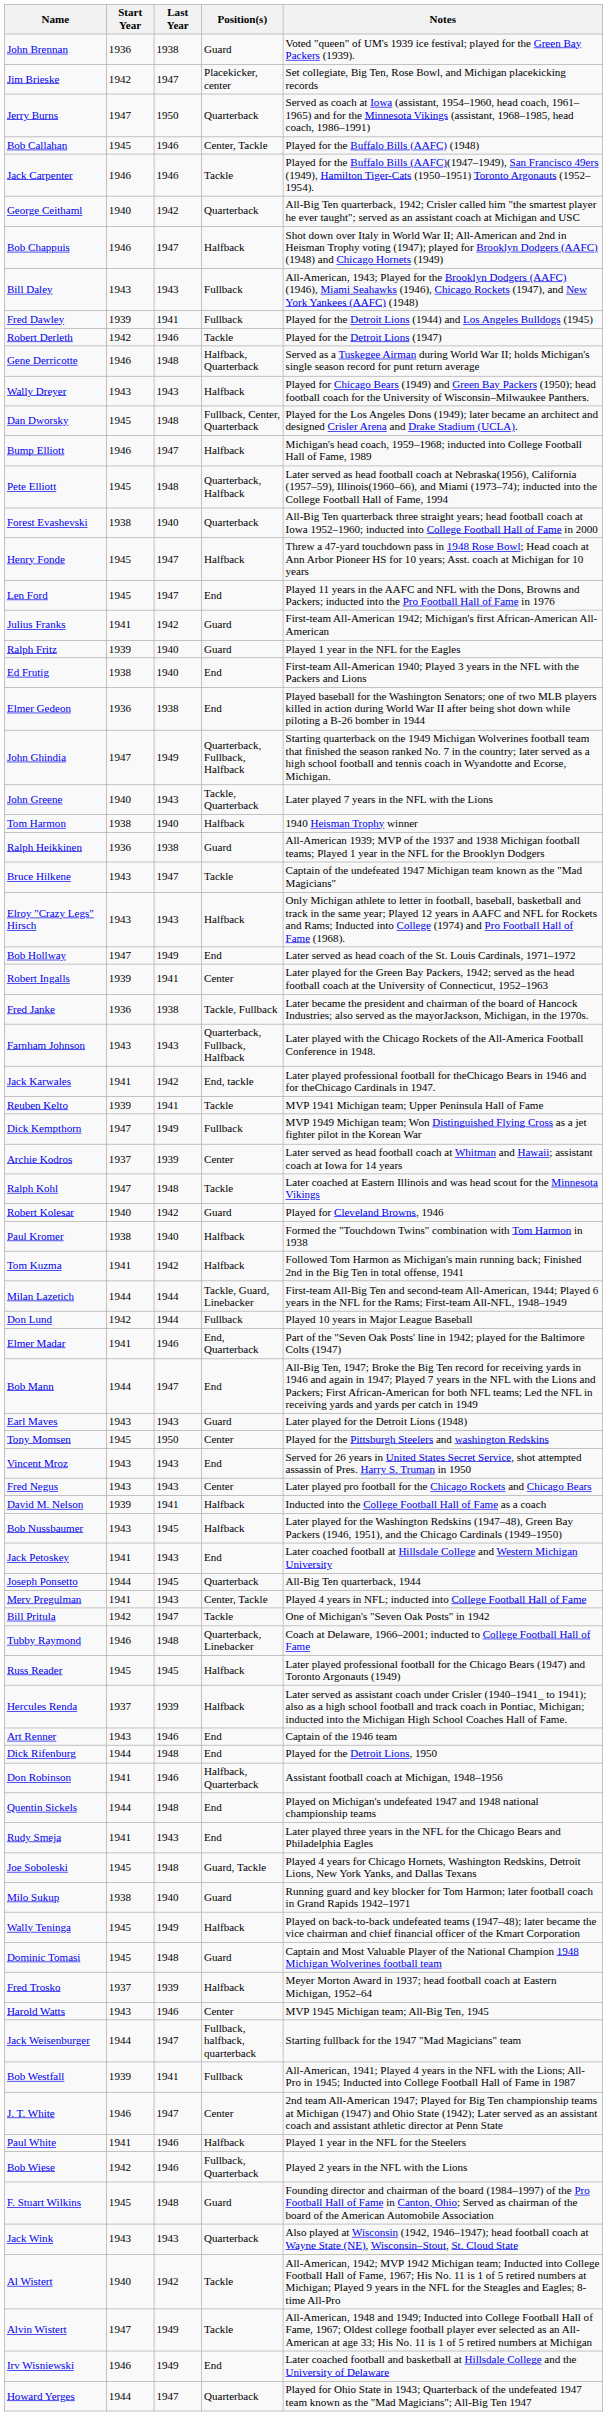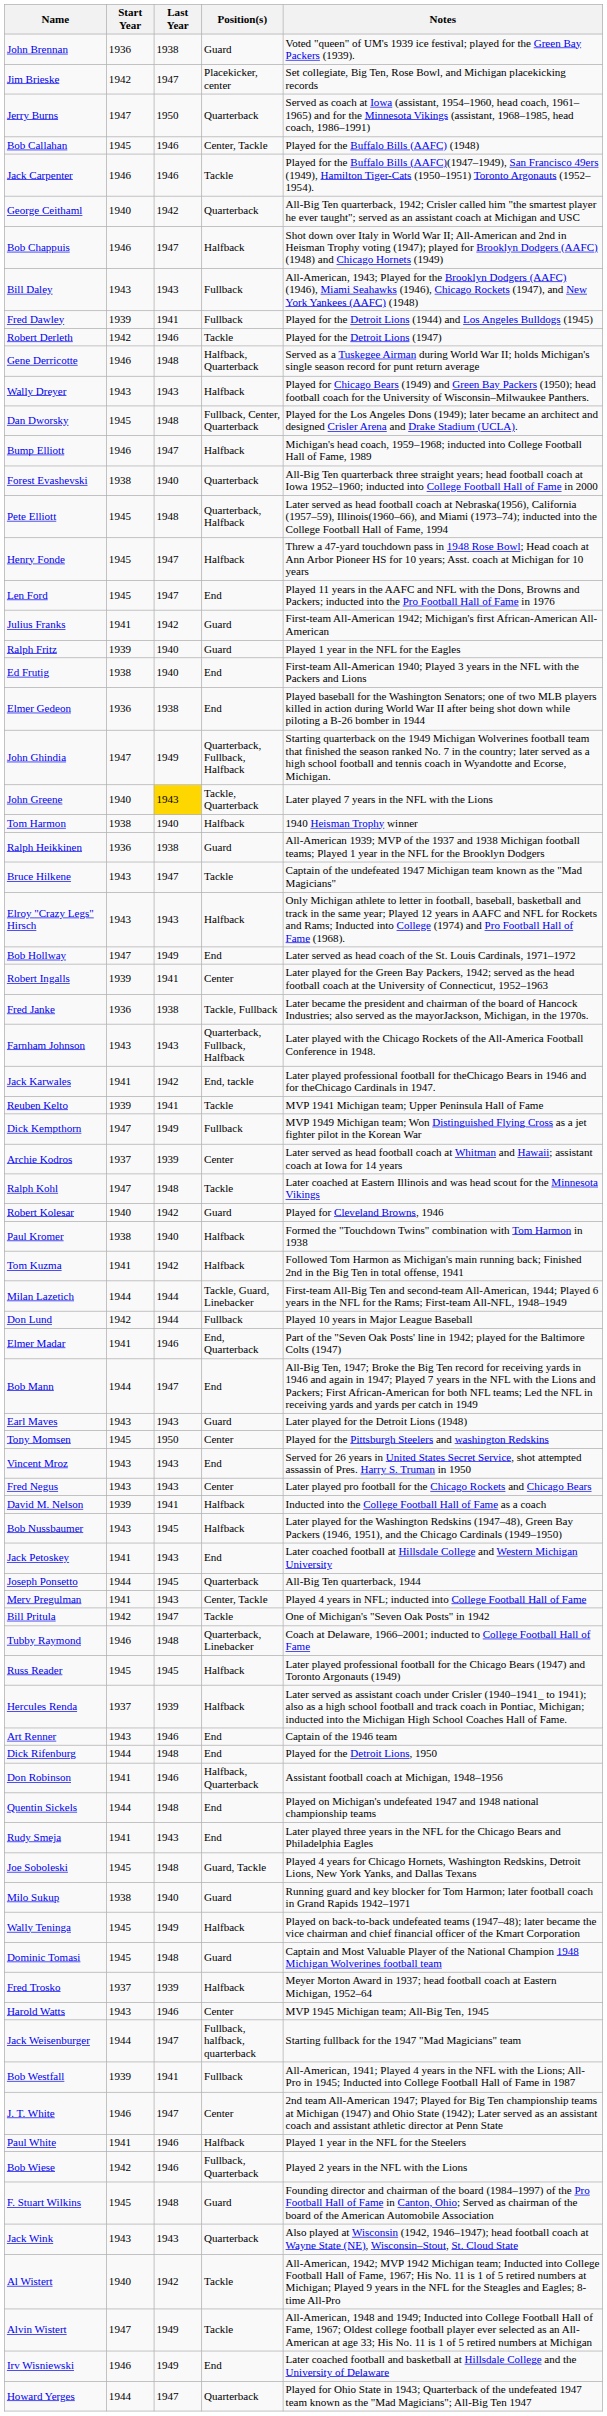 <table class="wikitable sortable">
 <tr>
 <th bgcolor="#F8E616" width="15%">Name</th>
 <th bgcolor="#F8E616" width="7%">Start Year</th>
 <th bgcolor="#F8E616" width="7%">Last Year</th>
 <th bgcolor="#F8E616" width="12%">Position(s)</th>
 <th bgcolor="#F8E616" width="47%" class="unsortable">Notes</th>
 </tr>
 <tr>
 <td><a href='#'>John Brennan</a></td>
 <td>1936</td>
 <td>1938</td>
 <td>Guard</td>
 <td>Voted "queen" of UM's 1939 ice festival; played for the <a href='#'>Green Bay Packers</a> (1939).</td>
 </tr>
 <tr>
 <td><a href='#'>Jim Brieske</a></td>
 <td>1942</td>
 <td>1947</td>
 <td>Placekicker, center</td>
 <td>Set collegiate, Big Ten, Rose Bowl, and Michigan placekicking records</td>
 </tr>
 <tr>
 <td><a href='#'>Jerry Burns</a></td>
 <td>1947</td>
 <td>1950</td>
 <td>Quarterback</td>
 <td>Served as coach at <a href='#'>Iowa</a> (assistant, 1954–1960, head coach, 1961–1965) and for the <a href='#'>Minnesota Vikings</a> (assistant, 1968–1985, head coach, 1986–1991)</td>
 </tr>
 <tr>
 <td><a href='#'>Bob Callahan</a></td>
 <td>1945</td>
 <td>1946</td>
 <td>Center, Tackle</td>
 <td>Played for the <a href='#'>Buffalo Bills (AAFC)</a> (1948)</td>
 </tr>
 <tr>
 <td><a href='#'>Jack Carpenter</a></td>
 <td>1946</td>
 <td>1946</td>
 <td>Tackle</td>
 <td>Played for the <a href='#'>Buffalo Bills (AAFC)</a>(1947–1949), <a href='#'>San Francisco 49ers</a> (1949), <a href='#'>Hamilton Tiger-Cats</a> (1950–1951) <a href='#'>Toronto Argonauts</a> (1952–1954).</td>
 </tr>
 <tr>
 <td><a href='#'>George Ceithaml</a></td>
 <td>1940</td>
 <td>1942</td>
 <td>Quarterback</td>
 <td>All-Big Ten quarterback, 1942; Crisler called him "the smartest player he ever taught"; served as an assistant coach at Michigan and USC</td>
 </tr>
 <tr>
 <td><a href='#'>Bob Chappuis</a></td>
 <td>1946</td>
 <td>1947</td>
 <td>Halfback</td>
 <td>Shot down over Italy in World War II; All-American and 2nd in Heisman Trophy voting (1947); played for <a href='#'>Brooklyn Dodgers (AAFC)</a> (1948) and <a href='#'>Chicago Hornets</a> (1949)</td>
 </tr>
 <tr>
 <td><a href='#'>Bill Daley</a></td>
 <td>1943</td>
 <td>1943</td>
 <td>Fullback</td>
 <td>All-American, 1943; Played for the <a href='#'>Brooklyn Dodgers (AAFC)</a> (1946), <a href='#'>Miami Seahawks</a> (1946), <a href='#'>Chicago Rockets</a> (1947), and <a href='#'>New York Yankees (AAFC)</a> (1948)</td>
 </tr>
 <tr>
 <td><a href='#'>Fred Dawley</a></td>
 <td>1939</td>
 <td>1941</td>
 <td>Fullback</td>
 <td>Played for the <a href='#'>Detroit Lions</a> (1944) and <a href='#'>Los Angeles Bulldogs</a> (1945)</td>
 </tr>
 <tr>
 <td><a href='#'>Robert Derleth</a></td>
 <td>1942</td>
 <td>1946</td>
 <td>Tackle</td>
 <td>Played for the <a href='#'>Detroit Lions</a> (1947)</td>
 </tr>
 <tr>
 <td><a href='#'>Gene Derricotte</a></td>
 <td>1946</td>
 <td>1948</td>
 <td>Halfback, Quarterback</td>
 <td>Served as a <a href='#'>Tuskegee Airman</a> during World War II; holds Michigan's single season record for punt return average</td>
 </tr>
 <tr>
 <td><a href='#'>Wally Dreyer</a></td>
 <td>1943</td>
 <td>1943</td>
 <td>Halfback</td>
 <td>Played for <a href='#'>Chicago Bears</a> (1949) and <a href='#'>Green Bay Packers</a> (1950); head football coach for the University of Wisconsin–Milwaukee Panthers.</td>
 </tr>
 <tr>
 <td><a href='#'>Dan Dworsky</a></td>
 <td>1945</td>
 <td>1948</td>
 <td>Fullback, Center, Quarterback</td>
 <td>Played for the Los Angeles Dons (1949); later became an architect and designed <a href='#'>Crisler Arena</a> and <a href='#'>Drake Stadium (UCLA)</a>.</td>
 </tr>
 <tr>
 <td><a href='#'>Bump Elliott</a></td>
 <td>1946</td>
 <td>1947</td>
 <td>Halfback</td>
 <td>Michigan's head coach, 1959–1968; inducted into College Football Hall of Fame, 1989</td>
 </tr>
 <tr>
+<td><a href='#'>Forest Evashevski</a></td>
+<td>1938</td>
+<td>1940</td>
+<td>Quarterback</td>
+<td>All-Big Ten quarterback three straight years; head football coach at Iowa 1952–1960; inducted into <a href='#'>College Football Hall of Fame</a> in 2000</td>
+</tr>
+<tr>
 <td><a href='#'>Pete Elliott</a></td>
 <td>1945</td>
 <td>1948</td>
 <td>Quarterback, Halfback</td>
 <td>Later served as head football coach at Nebraska(1956), California (1957–59), Illinois(1960–66), and Miami (1973–74); inducted into the College Football Hall of Fame, 1994</td>
-</tr>
-<tr>
-<td><a href='#'>Forest Evashevski</a></td>
-<td>1938</td>
-<td>1940</td>
-<td>Quarterback</td>
-<td>All-Big Ten quarterback three straight years; head football coach at Iowa 1952–1960; inducted into <a href='#'>College Football Hall of Fame</a> in 2000</td>
 </tr>
 <tr>
 <td><a href='#'>Henry Fonde</a></td>
 <td>1945</td>
 <td>1947</td>
 <td>Halfback</td>
 <td>Threw a 47-yard touchdown pass in <a href='#'>1948 Rose Bowl</a>; Head coach at Ann Arbor Pioneer HS for 10 years; Asst. coach at Michigan for 10 years</td>
 </tr>
 <tr>
 <td><a href='#'>Len Ford</a></td>
 <td>1945</td>
 <td>1947</td>
 <td>End</td>
 <td>Played 11 years in the AAFC and NFL with the Dons, Browns and Packers; inducted into the <a href='#'>Pro Football Hall of Fame</a> in 1976</td>
 </tr>
 <tr>
 <td><a href='#'>Julius Franks</a></td>
 <td>1941</td>
 <td>1942</td>
 <td>Guard</td>
 <td>First-team All-American 1942; Michigan's first African-American All-American</td>
 </tr>
 <tr>
 <td><a href='#'>Ralph Fritz</a></td>
 <td>1939</td>
 <td>1940</td>
 <td>Guard</td>
 <td>Played 1 year in the NFL for the Eagles</td>
 </tr>
 <tr>
 <td><a href='#'>Ed Frutig</a></td>
 <td>1938</td>
 <td>1940</td>
 <td>End</td>
 <td>First-team All-American 1940; Played 3 years in the NFL with the Packers and Lions</td>
 </tr>
 <tr>
 <td><a href='#'>Elmer Gedeon</a></td>
 <td>1936</td>
 <td>1938</td>
 <td>End</td>
 <td>Played baseball for the Washington Senators; one of two MLB players killed in action during World War II after being shot down while piloting a B-26 bomber in 1944</td>
 </tr>
 <tr>
 <td><a href='#'>John Ghindia</a></td>
 <td>1947</td>
 <td>1949</td>
 <td>Quarterback, Fullback, Halfback</td>
 <td>Starting quarterback on the 1949 Michigan Wolverines football team that finished the season ranked No. 7 in the country; later served as a high school football and tennis coach in Wyandotte and Ecorse, Michigan.</td>
 </tr>
 <tr>
 <td><a href='#'>John Greene</a></td>
 <td>1940</td>
-<td>1943</td>
+<td style="background: gold;">1943</td>
 <td>Tackle, Quarterback</td>
 <td>Later played 7 years in the NFL with the Lions</td>
 </tr>
 <tr>
 <td><a href='#'>Tom Harmon</a></td>
 <td>1938</td>
 <td>1940</td>
 <td>Halfback</td>
 <td>1940 <a href='#'>Heisman Trophy</a> winner</td>
 </tr>
 <tr>
 <td><a href='#'>Ralph Heikkinen</a></td>
 <td>1936</td>
 <td>1938</td>
 <td>Guard</td>
 <td>All-American 1939; MVP of the 1937 and 1938 Michigan football teams; Played 1 year in the NFL for the Brooklyn Dodgers</td>
 </tr>
 <tr>
 <td><a href='#'>Bruce Hilkene</a></td>
 <td>1943</td>
 <td>1947</td>
 <td>Tackle</td>
 <td>Captain of the undefeated 1947 Michigan team known as the "Mad Magicians"</td>
 </tr>
 <tr>
 <td><a href='#'>Elroy "Crazy Legs" Hirsch</a></td>
 <td>1943</td>
 <td>1943</td>
 <td>Halfback</td>
 <td>Only Michigan athlete to letter in football, baseball, basketball and track in the same year; Played 12 years in AAFC and NFL for Rockets and Rams; Inducted into <a href='#'>College</a> (1974) and <a href='#'>Pro Football Hall of Fame</a> (1968).</td>
 </tr>
 <tr>
 <td><a href='#'>Bob Hollway</a></td>
 <td>1947</td>
 <td>1949</td>
 <td>End</td>
 <td>Later served as head coach of the St. Louis Cardinals, 1971–1972</td>
 </tr>
 <tr>
 <td><a href='#'>Robert Ingalls</a></td>
 <td>1939</td>
 <td>1941</td>
 <td>Center</td>
 <td>Later played for the Green Bay Packers, 1942; served as the head football coach at the University of Connecticut, 1952–1963</td>
 </tr>
 <tr>
 <td><a href='#'>Fred Janke</a></td>
 <td>1936</td>
 <td>1938</td>
 <td>Tackle, Fullback</td>
 <td>Later became the president and chairman of the board of Hancock Industries; also served as the mayorJackson, Michigan, in the 1970s.</td>
 </tr>
 <tr>
 <td><a href='#'>Farnham Johnson</a></td>
 <td>1943</td>
 <td>1943</td>
 <td>Quarterback, Fullback, Halfback</td>
 <td>Later played with the Chicago Rockets of the All-America Football Conference in 1948.</td>
 </tr>
 <tr>
 <td><a href='#'>Jack Karwales</a></td>
 <td>1941</td>
 <td>1942</td>
 <td>End, tackle</td>
 <td>Later played professional football for theChicago Bears in 1946 and for theChicago Cardinals in 1947.</td>
 </tr>
 <tr>
 <td><a href='#'>Reuben Kelto</a></td>
 <td>1939</td>
 <td>1941</td>
 <td>Tackle</td>
 <td>MVP 1941 Michigan team; Upper Peninsula Hall of Fame</td>
 </tr>
 <tr>
 <td><a href='#'>Dick Kempthorn</a></td>
 <td>1947</td>
 <td>1949</td>
 <td>Fullback</td>
 <td>MVP 1949 Michigan team; Won <a href='#'>Distinguished Flying Cross</a> as a jet fighter pilot in the Korean War</td>
 </tr>
 <tr>
 <td><a href='#'>Archie Kodros</a></td>
 <td>1937</td>
 <td>1939</td>
 <td>Center</td>
 <td>Later served as head football coach at <a href='#'>Whitman</a> and <a href='#'>Hawaii</a>; assistant coach at Iowa for 14 years</td>
 </tr>
 <tr>
 <td><a href='#'>Ralph Kohl</a></td>
 <td>1947</td>
 <td>1948</td>
 <td>Tackle</td>
 <td>Later coached at Eastern Illinois and was head scout for the <a href='#'>Minnesota Vikings</a></td>
 </tr>
 <tr>
 <td><a href='#'>Robert Kolesar</a></td>
 <td>1940</td>
 <td>1942</td>
 <td>Guard</td>
 <td>Played for <a href='#'>Cleveland Browns</a>, 1946</td>
 </tr>
 <tr>
 <td><a href='#'>Paul Kromer</a></td>
 <td>1938</td>
 <td>1940</td>
 <td>Halfback</td>
 <td>Formed the "Touchdown Twins" combination with <a href='#'>Tom Harmon</a> in 1938</td>
 </tr>
 <tr>
 <td><a href='#'>Tom Kuzma</a></td>
 <td>1941</td>
 <td>1942</td>
 <td>Halfback</td>
 <td>Followed Tom Harmon as Michigan's main running back; Finished 2nd in the Big Ten in total offense, 1941</td>
 </tr>
 <tr>
 <td><a href='#'>Milan Lazetich</a></td>
 <td>1944</td>
 <td>1944</td>
 <td>Tackle, Guard, Linebacker</td>
 <td>First-team All-Big Ten and second-team All-American, 1944; Played 6 years in the NFL for the Rams; First-team All-NFL, 1948–1949</td>
 </tr>
 <tr>
 <td><a href='#'>Don Lund</a></td>
 <td>1942</td>
 <td>1944</td>
 <td>Fullback</td>
 <td>Played 10 years in Major League Baseball</td>
 </tr>
 <tr>
 <td><a href='#'>Elmer Madar</a></td>
 <td>1941</td>
 <td>1946</td>
 <td>End, Quarterback</td>
 <td>Part of the "Seven Oak Posts' line in 1942; played for the Baltimore Colts (1947)</td>
 </tr>
 <tr>
 <td><a href='#'>Bob Mann</a></td>
 <td>1944</td>
 <td>1947</td>
 <td>End</td>
 <td>All-Big Ten, 1947; Broke the Big Ten record for receiving yards in 1946 and again in 1947; Played 7 years in the NFL with the Lions and Packers; First African-American for both NFL teams; Led the NFL in receiving yards and yards per catch in 1949</td>
 </tr>
 <tr>
 <td><a href='#'>Earl Maves</a></td>
 <td>1943</td>
 <td>1943</td>
 <td>Guard</td>
 <td>Later played for the Detroit Lions  (1948)</td>
 </tr>
 <tr>
 <td><a href='#'>Tony Momsen</a></td>
 <td>1945</td>
 <td>1950</td>
 <td>Center</td>
 <td>Played for the <a href='#'>Pittsburgh Steelers</a> and <a href='#'>washington Redskins</a></td>
 </tr>
 <tr>
 <td><a href='#'>Vincent Mroz</a></td>
 <td>1943</td>
 <td>1943</td>
 <td>End</td>
 <td>Served for 26 years in <a href='#'>United States Secret Service</a>, shot attempted assassin of Pres. <a href='#'>Harry S. Truman</a> in 1950</td>
 </tr>
 <tr>
 <td><a href='#'>Fred Negus</a></td>
 <td>1943</td>
 <td>1943</td>
 <td>Center</td>
 <td>Later played pro football for the <a href='#'>Chicago Rockets</a> and <a href='#'>Chicago Bears</a></td>
 </tr>
 <tr>
 <td><a href='#'>David M. Nelson</a></td>
 <td>1939</td>
 <td>1941</td>
 <td>Halfback</td>
 <td>Inducted into the <a href='#'>College Football Hall of Fame</a> as a coach</td>
 </tr>
 <tr>
 <td><a href='#'>Bob Nussbaumer</a></td>
 <td>1943</td>
 <td>1945</td>
 <td>Halfback</td>
 <td>Later played for the Washington Redskins (1947–48), Green Bay Packers (1946, 1951), and the Chicago Cardinals (1949–1950)</td>
 </tr>
 <tr>
 <td><a href='#'>Jack Petoskey</a></td>
 <td>1941</td>
 <td>1943</td>
 <td>End</td>
 <td>Later coached football at <a href='#'>Hillsdale College</a> and <a href='#'>Western Michigan University</a></td>
 </tr>
 <tr>
 <td><a href='#'>Joseph Ponsetto</a></td>
 <td>1944</td>
 <td>1945</td>
 <td>Quarterback</td>
 <td>All-Big Ten quarterback, 1944</td>
 </tr>
 <tr>
 <td><a href='#'>Merv Pregulman</a></td>
 <td>1941</td>
 <td>1943</td>
 <td>Center, Tackle</td>
 <td>Played 4 years in NFL; inducted into <a href='#'>College Football Hall of Fame</a></td>
 </tr>
 <tr>
 <td><a href='#'>Bill Pritula</a></td>
 <td>1942</td>
 <td>1947</td>
 <td>Tackle</td>
 <td>One of Michigan's "Seven Oak Posts" in 1942</td>
 </tr>
 <tr>
 <td><a href='#'>Tubby Raymond</a></td>
 <td>1946</td>
 <td>1948</td>
 <td>Quarterback, Linebacker</td>
 <td>Coach at Delaware, 1966–2001; inducted to <a href='#'>College Football Hall of Fame</a></td>
 </tr>
 <tr>
 <td><a href='#'>Russ Reader</a></td>
 <td>1945</td>
 <td>1945</td>
 <td>Halfback</td>
 <td>Later played professional football for the Chicago Bears (1947) and Toronto Argonauts (1949)</td>
 </tr>
 <tr>
 <td><a href='#'>Hercules Renda</a></td>
 <td>1937</td>
 <td>1939</td>
 <td>Halfback</td>
 <td>Later served as assistant coach under Crisler (1940–1941_ to 1941); also as a high school football and track coach in Pontiac, Michigan; inducted into the Michigan High School Coaches Hall of Fame.</td>
 </tr>
 <tr>
 <td><a href='#'>Art Renner</a></td>
 <td>1943</td>
 <td>1946</td>
 <td>End</td>
 <td>Captain of the 1946 team</td>
 </tr>
 <tr>
 <td><a href='#'>Dick Rifenburg</a></td>
 <td>1944</td>
 <td>1948</td>
 <td>End</td>
 <td>Played for the <a href='#'>Detroit Lions</a>, 1950</td>
 </tr>
 <tr>
 <td><a href='#'>Don Robinson</a></td>
 <td>1941</td>
 <td>1946</td>
 <td>Halfback, Quarterback</td>
 <td>Assistant football coach at Michigan, 1948–1956</td>
 </tr>
 <tr>
 <td><a href='#'>Quentin Sickels</a></td>
 <td>1944</td>
 <td>1948</td>
 <td>End</td>
 <td>Played on Michigan's undefeated 1947 and 1948 national championship teams</td>
 </tr>
 <tr>
 <td><a href='#'>Rudy Smeja</a></td>
 <td>1941</td>
 <td>1943</td>
 <td>End</td>
 <td>Later played three years in the NFL for the Chicago Bears and Philadelphia Eagles</td>
 </tr>
 <tr>
 <td><a href='#'>Joe Soboleski</a></td>
 <td>1945</td>
 <td>1948</td>
 <td>Guard, Tackle</td>
 <td>Played 4 years for Chicago Hornets, Washington Redskins, Detroit Lions, New York Yanks, and  Dallas Texans</td>
 </tr>
 <tr>
 <td><a href='#'>Milo Sukup</a></td>
 <td>1938</td>
 <td>1940</td>
 <td>Guard</td>
 <td>Running guard and key blocker for Tom Harmon; later football coach in Grand Rapids 1942–1971</td>
 </tr>
 <tr>
 <td><a href='#'>Wally Teninga</a></td>
 <td>1945</td>
 <td>1949</td>
 <td>Halfback</td>
 <td>Played on back-to-back undefeated teams (1947–48); later became the vice chairman and chief financial officer of the Kmart Corporation</td>
 </tr>
 <tr>
 <td><a href='#'>Dominic Tomasi</a></td>
 <td>1945</td>
 <td>1948</td>
 <td>Guard</td>
 <td>Captain and Most Valuable Player of the National Champion <a href='#'>1948 Michigan Wolverines football team</a></td>
 </tr>
 <tr>
 <td><a href='#'>Fred Trosko</a></td>
 <td>1937</td>
 <td>1939</td>
 <td>Halfback</td>
 <td>Meyer Morton Award in 1937; head football coach at Eastern Michigan, 1952–64</td>
 </tr>
 <tr>
 <td><a href='#'>Harold Watts</a></td>
 <td>1943</td>
 <td>1946</td>
 <td>Center</td>
 <td>MVP 1945 Michigan team; All-Big Ten, 1945</td>
 </tr>
 <tr>
 <td><a href='#'>Jack Weisenburger</a></td>
 <td>1944</td>
 <td>1947</td>
 <td>Fullback, halfback, quarterback</td>
 <td>Starting fullback for the 1947 "Mad Magicians" team</td>
 </tr>
 <tr>
 <td><a href='#'>Bob Westfall</a></td>
 <td>1939</td>
 <td>1941</td>
 <td>Fullback</td>
 <td>All-American, 1941; Played 4 years in the NFL with the Lions; All-Pro in 1945; Inducted into College Football Hall of Fame in 1987</td>
 </tr>
 <tr>
 <td><a href='#'>J. T. White</a></td>
 <td>1946</td>
 <td>1947</td>
 <td>Center</td>
 <td>2nd team All-American 1947; Played for Big Ten championship teams at Michigan (1947) and Ohio State (1942); Later served as an assistant coach and assistant athletic director at Penn State</td>
 </tr>
 <tr>
 <td><a href='#'>Paul White</a></td>
 <td>1941</td>
 <td>1946</td>
 <td>Halfback</td>
 <td>Played 1 year in the NFL for the Steelers</td>
 </tr>
 <tr>
 <td><a href='#'>Bob Wiese</a></td>
 <td>1942</td>
 <td>1946</td>
 <td>Fullback, Quarterback</td>
 <td>Played 2 years in the NFL with the Lions</td>
 </tr>
 <tr>
 <td><a href='#'>F. Stuart Wilkins</a></td>
 <td>1945</td>
 <td>1948</td>
 <td>Guard</td>
 <td>Founding director and chairman of the board (1984–1997) of the <a href='#'>Pro Football Hall of Fame</a> in <a href='#'>Canton, Ohio</a>; Served as chairman of the board of the American Automobile Association</td>
 </tr>
 <tr>
 <td><a href='#'>Jack Wink</a></td>
 <td>1943</td>
 <td>1943</td>
 <td>Quarterback</td>
 <td>Also played at <a href='#'>Wisconsin</a> (1942, 1946–1947); head football coach at <a href='#'>Wayne State (NE)</a>, <a href='#'>Wisconsin–Stout</a>, <a href='#'>St. Cloud State</a></td>
 </tr>
 <tr>
 <td><a href='#'>Al Wistert</a></td>
 <td>1940</td>
 <td>1942</td>
 <td>Tackle</td>
 <td>All-American, 1942; MVP 1942 Michigan team; Inducted into College Football Hall of Fame, 1967; His No. 11 is 1 of 5 retired numbers at Michigan; Played 9 years in the NFL for the Steagles and Eagles; 8-time All-Pro</td>
 </tr>
 <tr>
 <td><a href='#'>Alvin Wistert</a></td>
 <td>1947</td>
 <td>1949</td>
 <td>Tackle</td>
 <td>All-American, 1948 and 1949; Inducted into College Football Hall of Fame, 1967; Oldest college football player ever selected as an All-American at age 33; His No. 11 is 1 of 5 retired numbers at Michigan</td>
 </tr>
 <tr>
 <td><a href='#'>Irv Wisniewski</a></td>
 <td>1946</td>
 <td>1949</td>
 <td>End</td>
 <td>Later coached football and basketball at <a href='#'>Hillsdale College</a> and the <a href='#'>University of Delaware</a></td>
 </tr>
 <tr>
 <td><a href='#'>Howard Yerges</a></td>
 <td>1944</td>
 <td>1947</td>
 <td>Quarterback</td>
 <td>Played for Ohio State in 1943; Quarterback of the undefeated 1947 team known as the "Mad Magicians"; All-Big Ten 1947</td>
 </tr>
 </table>
